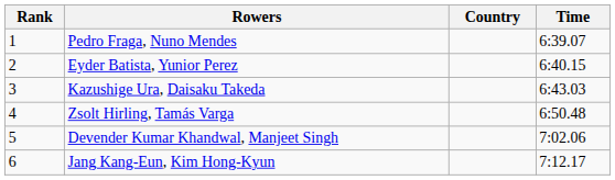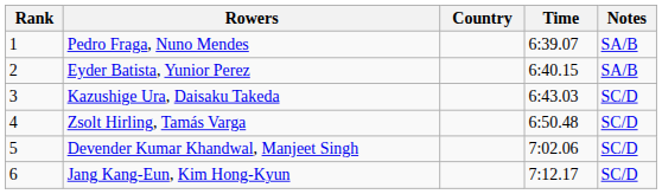 <table class="wikitable sortable" width=50%>
 <tr>
 <th>Rank</th>
 <th>Rowers</th>
 <th>Country</th>
 <th>Time</th>
+<th>Notes</th>
 </tr>
 <tr>
 <td>1</td>
 <td><a href='#'>Pedro Fraga</a>, <a href='#'>Nuno Mendes</a></td>
 <td></td>
 <td>6:39.07</td>
+<td><a href='#'>SA/B</a></td>
 </tr>
 <tr>
 <td>2</td>
 <td><a href='#'>Eyder Batista</a>, <a href='#'>Yunior Perez</a></td>
 <td></td>
 <td>6:40.15</td>
+<td><a href='#'>SA/B</a></td>
 </tr>
 <tr>
 <td>3</td>
 <td><a href='#'>Kazushige Ura</a>, <a href='#'>Daisaku Takeda</a></td>
 <td></td>
 <td>6:43.03</td>
+<td><a href='#'>SC/D</a></td>
 </tr>
 <tr>
 <td>4</td>
 <td><a href='#'>Zsolt Hirling</a>, <a href='#'>Tamás Varga</a></td>
 <td></td>
 <td>6:50.48</td>
+<td><a href='#'>SC/D</a></td>
 </tr>
 <tr>
 <td>5</td>
 <td><a href='#'>Devender Kumar Khandwal</a>, <a href='#'>Manjeet Singh</a></td>
 <td></td>
 <td>7:02.06</td>
+<td><a href='#'>SC/D</a></td>
 </tr>
 <tr>
 <td>6</td>
 <td><a href='#'>Jang Kang-Eun</a>, <a href='#'>Kim Hong-Kyun</a></td>
 <td></td>
 <td>7:12.17</td>
+<td><a href='#'>SC/D</a></td>
 </tr>
 </table>
